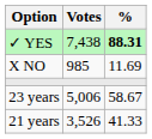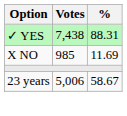 <table class="wikitable">
 <tr>
 <th>Option</th>
 <th>Votes</th>
 <th>%</th>
 </tr>
 <tr>
 <td style=background:#bbf8be>✓ YES</td>
 <td style=background:#bbf8be>7,438</td>
-<td style=background:#bbf8be><strong>88.31</strong></td>
+<td style=background:#bbf8be>88.31</td>
 </tr>
 <tr>
 <td>X NO</td>
 <td>985</td>
 <td>11.69</td>
 </tr>
 <tr>
 <td colspan="3" bgcolor="#E9E9E9"></td>
 </tr>
 <tr>
 <td>23 years</td>
 <td>5,006</td>
 <td>58.67</td>
 </tr>
-<tr>
-<td>21 years</td>
-<td>3,526</td>
-<td>41.33</td>
-</tr>
 </table>
